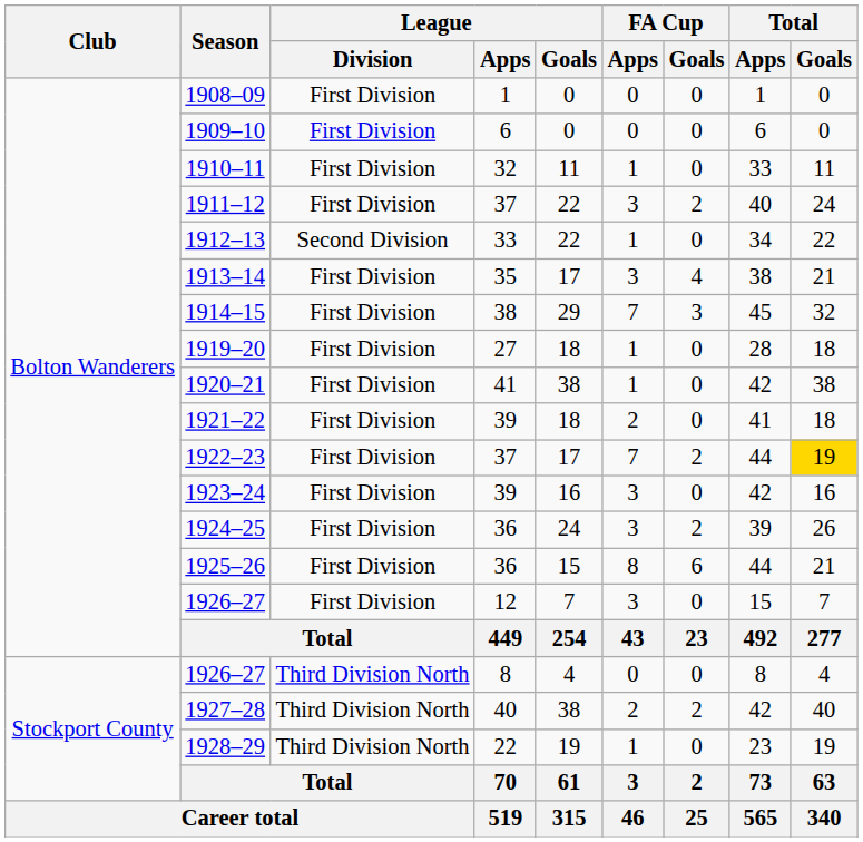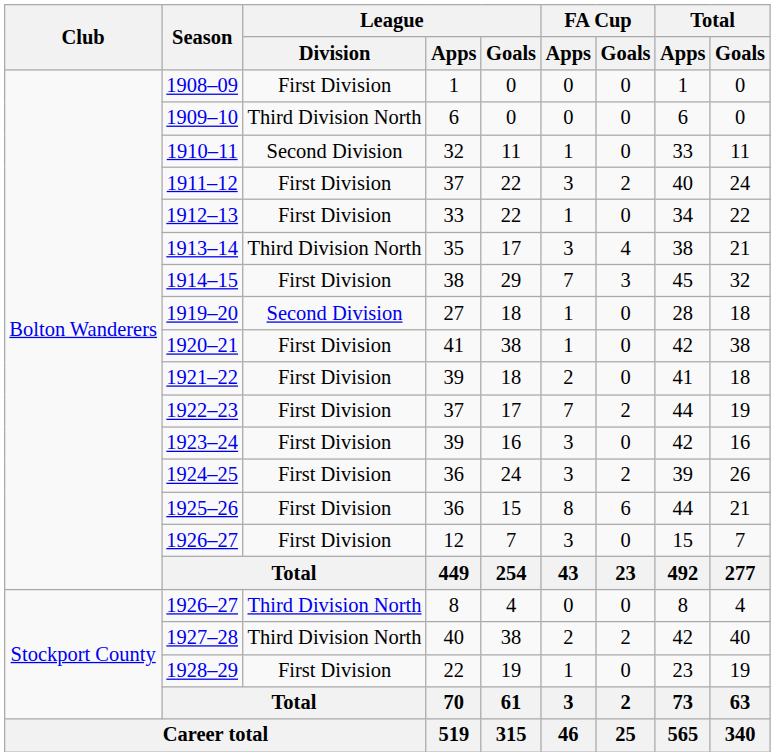 <table class="wikitable" style="text-align: center;">
 <tr>
 <th rowspan="2">Club</th>
 <th rowspan="2">Season</th>
 <th colspan="3">League</th>
 <th colspan="2">FA Cup</th>
 <th colspan="2">Total</th>
 </tr>
 <tr>
 <th>Division</th>
 <th>Apps</th>
 <th>Goals</th>
 <th>Apps</th>
 <th>Goals</th>
 <th>Apps</th>
 <th>Goals</th>
 </tr>
 <tr>
 <td rowspan="16"><a href='#'>Bolton Wanderers</a></td>
 <td><a href='#'>1908–09</a></td>
 <td>First Division</td>
 <td>1</td>
 <td>0</td>
 <td>0</td>
 <td>0</td>
 <td>1</td>
 <td>0</td>
 </tr>
 <tr>
 <td><a href='#'>1909–10</a></td>
-<td><a href='#'>First Division</a></td>
+<td>Third Division North</td>
 <td>6</td>
 <td>0</td>
 <td>0</td>
 <td>0</td>
 <td>6</td>
 <td>0</td>
 </tr>
 <tr>
 <td><a href='#'>1910–11</a></td>
-<td>First Division</td>
+<td>Second Division</td>
 <td>32</td>
 <td>11</td>
 <td>1</td>
 <td>0</td>
 <td>33</td>
 <td>11</td>
 </tr>
 <tr>
 <td><a href='#'>1911–12</a></td>
 <td>First Division</td>
 <td>37</td>
 <td>22</td>
 <td>3</td>
 <td>2</td>
 <td>40</td>
 <td>24</td>
 </tr>
 <tr>
 <td><a href='#'>1912–13</a></td>
-<td>Second Division</td>
+<td>First Division</td>
 <td>33</td>
 <td>22</td>
 <td>1</td>
 <td>0</td>
 <td>34</td>
 <td>22</td>
 </tr>
 <tr>
 <td><a href='#'>1913–14</a></td>
-<td>First Division</td>
+<td>Third Division North</td>
 <td>35</td>
 <td>17</td>
 <td>3</td>
 <td>4</td>
 <td>38</td>
 <td>21</td>
 </tr>
 <tr>
 <td><a href='#'>1914–15</a></td>
 <td>First Division</td>
 <td>38</td>
 <td>29</td>
 <td>7</td>
 <td>3</td>
 <td>45</td>
 <td>32</td>
 </tr>
 <tr>
 <td><a href='#'>1919–20</a></td>
-<td>First Division</td>
+<td><a href='#'>Second Division</a></td>
 <td>27</td>
 <td>18</td>
 <td>1</td>
 <td>0</td>
 <td>28</td>
 <td>18</td>
 </tr>
 <tr>
 <td><a href='#'>1920–21</a></td>
 <td>First Division</td>
 <td>41</td>
 <td>38</td>
 <td>1</td>
 <td>0</td>
 <td>42</td>
 <td>38</td>
 </tr>
 <tr>
 <td><a href='#'>1921–22</a></td>
 <td>First Division</td>
 <td>39</td>
 <td>18</td>
 <td>2</td>
 <td>0</td>
 <td>41</td>
 <td>18</td>
 </tr>
 <tr>
 <td><a href='#'>1922–23</a></td>
 <td>First Division</td>
 <td>37</td>
 <td>17</td>
 <td>7</td>
 <td>2</td>
 <td>44</td>
-<td style="background: gold;">19</td>
+<td>19</td>
 </tr>
 <tr>
 <td><a href='#'>1923–24</a></td>
 <td>First Division</td>
 <td>39</td>
 <td>16</td>
 <td>3</td>
 <td>0</td>
 <td>42</td>
 <td>16</td>
 </tr>
 <tr>
 <td><a href='#'>1924–25</a></td>
 <td>First Division</td>
 <td>36</td>
 <td>24</td>
 <td>3</td>
 <td>2</td>
 <td>39</td>
 <td>26</td>
 </tr>
 <tr>
 <td><a href='#'>1925–26</a></td>
 <td>First Division</td>
 <td>36</td>
 <td>15</td>
 <td>8</td>
 <td>6</td>
 <td>44</td>
 <td>21</td>
 </tr>
 <tr>
 <td><a href='#'>1926–27</a></td>
 <td>First Division</td>
 <td>12</td>
 <td>7</td>
 <td>3</td>
 <td>0</td>
 <td>15</td>
 <td>7</td>
 </tr>
 <tr>
 <th colspan="2">Total</th>
 <th>449</th>
 <th>254</th>
 <th>43</th>
 <th>23</th>
 <th>492</th>
 <th>277</th>
 </tr>
 <tr>
 <td rowspan="4"><a href='#'>Stockport County</a></td>
 <td><a href='#'>1926–27</a></td>
 <td><a href='#'>Third Division North</a></td>
 <td>8</td>
 <td>4</td>
 <td>0</td>
 <td>0</td>
 <td>8</td>
 <td>4</td>
 </tr>
 <tr>
 <td><a href='#'>1927–28</a></td>
 <td>Third Division North</td>
 <td>40</td>
 <td>38</td>
 <td>2</td>
 <td>2</td>
 <td>42</td>
 <td>40</td>
 </tr>
 <tr>
 <td><a href='#'>1928–29</a></td>
-<td>Third Division North</td>
+<td>First Division</td>
 <td>22</td>
 <td>19</td>
 <td>1</td>
 <td>0</td>
 <td>23</td>
 <td>19</td>
 </tr>
 <tr>
 <th colspan="2">Total</th>
 <th>70</th>
 <th>61</th>
 <th>3</th>
 <th>2</th>
 <th>73</th>
 <th>63</th>
 </tr>
 <tr>
 <th colspan="3">Career total</th>
 <th>519</th>
 <th>315</th>
 <th>46</th>
 <th>25</th>
 <th>565</th>
 <th>340</th>
 </tr>
 </table>
